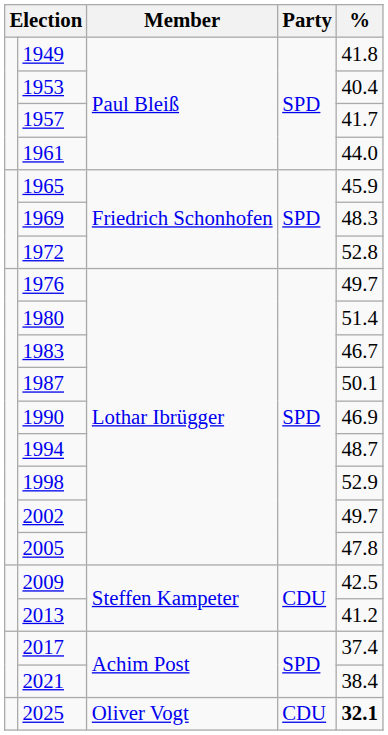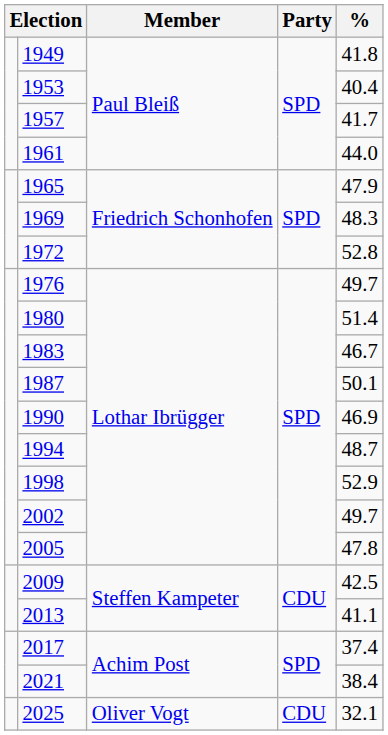 <table class=wikitable>
 <tr>
 <th colspan=2>Election</th>
 <th>Member</th>
 <th>Party</th>
 <th>%</th>
 </tr>
 <tr>
 <td rowspan=4 bgcolor=></td>
 <td><a href='#'>1949</a></td>
 <td rowspan=4><a href='#'>Paul Bleiß</a></td>
 <td rowspan=4><a href='#'>SPD</a></td>
 <td align=right>41.8</td>
 </tr>
 <tr>
 <td><a href='#'>1953</a></td>
 <td align=right>40.4</td>
 </tr>
 <tr>
 <td><a href='#'>1957</a></td>
 <td align=right>41.7</td>
 </tr>
 <tr>
 <td><a href='#'>1961</a></td>
 <td align=right>44.0</td>
 </tr>
 <tr>
 <td rowspan=3 bgcolor=></td>
 <td><a href='#'>1965</a></td>
 <td rowspan=3><a href='#'>Friedrich Schonhofen</a></td>
 <td rowspan=3><a href='#'>SPD</a></td>
-<td align=right>45.9</td>
+<td align=right>47.9</td>
 </tr>
 <tr>
 <td><a href='#'>1969</a></td>
 <td align=right>48.3</td>
 </tr>
 <tr>
 <td><a href='#'>1972</a></td>
 <td align=right>52.8</td>
 </tr>
 <tr>
 <td rowspan=9 bgcolor=></td>
 <td><a href='#'>1976</a></td>
 <td rowspan=9><a href='#'>Lothar Ibrügger</a></td>
 <td rowspan=9><a href='#'>SPD</a></td>
 <td align=right>49.7</td>
 </tr>
 <tr>
 <td><a href='#'>1980</a></td>
 <td align=right>51.4</td>
 </tr>
 <tr>
 <td><a href='#'>1983</a></td>
 <td align=right>46.7</td>
 </tr>
 <tr>
 <td><a href='#'>1987</a></td>
 <td align=right>50.1</td>
 </tr>
 <tr>
 <td><a href='#'>1990</a></td>
 <td align=right>46.9</td>
 </tr>
 <tr>
 <td><a href='#'>1994</a></td>
 <td align=right>48.7</td>
 </tr>
 <tr>
 <td><a href='#'>1998</a></td>
 <td align=right>52.9</td>
 </tr>
 <tr>
 <td><a href='#'>2002</a></td>
 <td align=right>49.7</td>
 </tr>
 <tr>
 <td><a href='#'>2005</a></td>
 <td align=right>47.8</td>
 </tr>
 <tr>
 <td rowspan=2 bgcolor=></td>
 <td><a href='#'>2009</a></td>
 <td rowspan=2><a href='#'>Steffen Kampeter</a></td>
 <td rowspan=2><a href='#'>CDU</a></td>
 <td align=right>42.5</td>
 </tr>
 <tr>
 <td><a href='#'>2013</a></td>
-<td align=right>41.2</td>
+<td align=right>41.1</td>
 </tr>
 <tr>
 <td rowspan=2 bgcolor=></td>
 <td><a href='#'>2017</a></td>
 <td rowspan=2><a href='#'>Achim Post</a></td>
 <td rowspan=2><a href='#'>SPD</a></td>
 <td align=right>37.4</td>
 </tr>
 <tr>
 <td><a href='#'>2021</a></td>
 <td align=right>38.4</td>
 </tr>
 <tr>
 <td bgcolor=></td>
 <td><a href='#'>2025</a></td>
 <td><a href='#'>Oliver Vogt</a></td>
 <td><a href='#'>CDU</a></td>
-<td align=right><strong>32.1</strong></td>
+<td align=right>32.1</td>
 </tr>
 </table>
